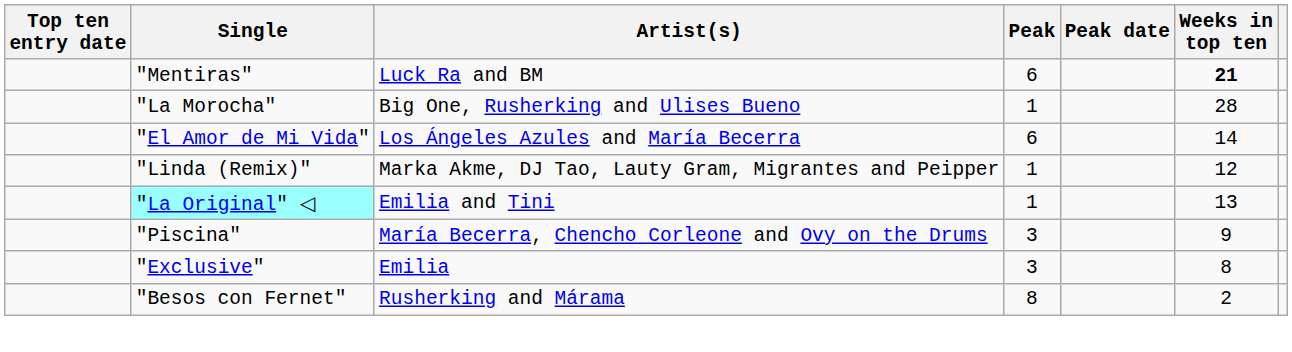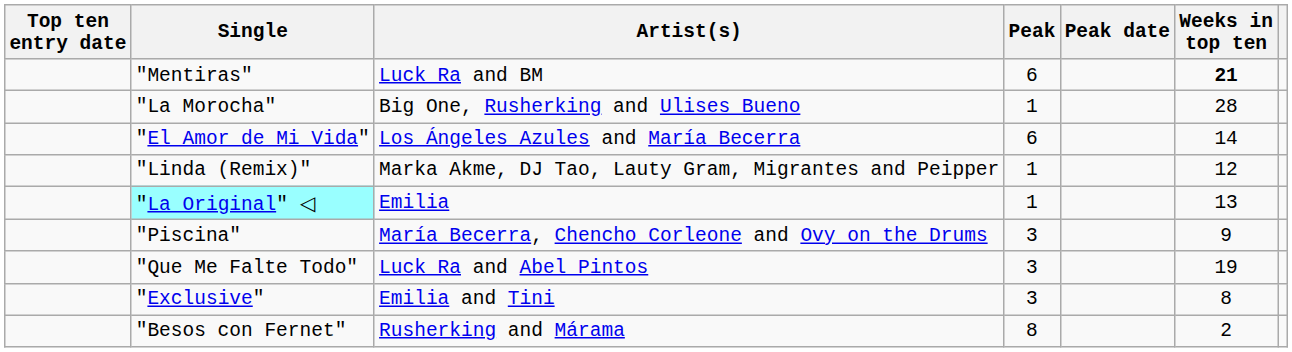 <table class="wikitable sortable">
 <tr>
 <th>Top ten<br>entry date</th>
 <th>Single</th>
 <th>Artist(s)</th>
 <th data-sort-type="number">Peak</th>
 <th>Peak date</th>
 <th data-sort-type="number">Weeks in<br>top ten</th>
 <th></th>
 </tr>
 <tr>
 <td></td>
 <td>"Mentiras"</td>
 <td><a href='#'>Luck Ra</a> and BM</td>
 <td style="text-align:center;">6</td>
 <td></td>
 <td style="text-align:center;"><strong>21</strong></td>
 <td style="text-align:center;"></td>
 </tr>
 <tr>
 <td></td>
 <td>"La Morocha"</td>
 <td>Big One, <a href='#'>Rusherking</a> and <a href='#'>Ulises Bueno</a></td>
 <td style="text-align:center;">1</td>
 <td></td>
 <td style="text-align:center;">28</td>
 <td style="text-align:center;"></td>
 </tr>
 <tr>
 <td></td>
 <td>"<a href='#'>El Amor de Mi Vida</a>"</td>
 <td><a href='#'>Los Ángeles Azules</a> and <a href='#'>María Becerra</a></td>
 <td style="text-align:center;">6</td>
 <td></td>
 <td style="text-align:center;">14</td>
 <td style="text-align:center;"></td>
 </tr>
 <tr>
 <td></td>
 <td>"Linda (Remix)"</td>
 <td>Marka Akme, DJ Tao, Lauty Gram, Migrantes and Peipper</td>
 <td style="text-align:center;">1</td>
 <td></td>
 <td style="text-align:center;">12</td>
 <td style="text-align:center;"></td>
 </tr>
 <tr>
 <td></td>
 <td style="background:#9ff;">"<a href='#'>La Original</a>" ◁</td>
-<td><a href='#'>Emilia</a> and <a href='#'>Tini</a></td>
+<td><a href='#'>Emilia</a></td>
 <td style="text-align:center;">1</td>
 <td></td>
 <td style="text-align:center;">13</td>
 <td style="text-align:center;"></td>
 </tr>
 <tr>
 <td></td>
 <td>"Piscina"</td>
 <td><a href='#'>María Becerra</a>, <a href='#'>Chencho Corleone</a> and <a href='#'>Ovy on the Drums</a></td>
 <td style="text-align:center;">3</td>
 <td></td>
 <td style="text-align:center;">9</td>
 <td style="text-align:center;"></td>
 </tr>
 <tr>
 <td></td>
+<td>"Que Me Falte Todo"</td>
+<td><a href='#'>Luck Ra</a> and <a href='#'>Abel Pintos</a></td>
+<td style="text-align:center;">3</td>
+<td></td>
+<td style="text-align:center;">19</td>
+<td style="text-align:center;"></td>
+</tr>
+<tr>
+<td></td>
 <td>"<a href='#'>Exclusive</a>"</td>
-<td><a href='#'>Emilia</a></td>
+<td><a href='#'>Emilia</a> and <a href='#'>Tini</a></td>
 <td style="text-align:center;">3</td>
 <td></td>
 <td style="text-align:center;">8</td>
 <td style="text-align:center;"></td>
 </tr>
 <tr>
 <td></td>
 <td>"Besos con Fernet"</td>
 <td><a href='#'>Rusherking</a> and <a href='#'>Márama</a></td>
 <td style="text-align:center;">8</td>
 <td></td>
 <td style="text-align:center;">2</td>
 <td style="text-align:center;"></td>
 </tr>
 </table>
